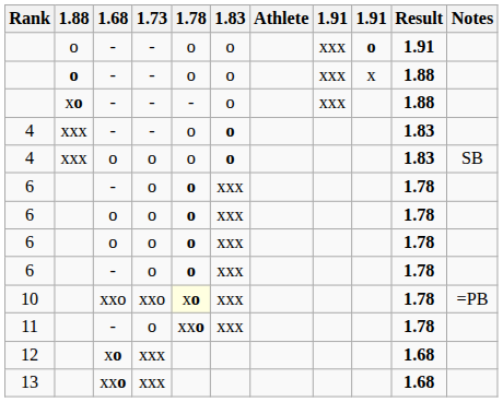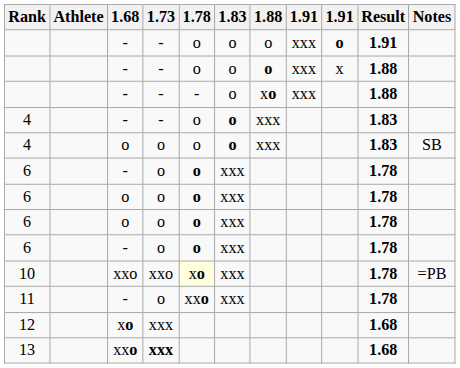 <table class="wikitable sortable" style="text-align:center">
 <tr>
 <th>Rank</th>
-<th>1.88</th>
+<th>Athlete</th>
 <th>1.68</th>
 <th>1.73</th>
 <th>1.78</th>
 <th>1.83</th>
-<th>Athlete</th>
+<th>1.88</th>
 <th>1.91</th>
 <th>1.91</th>
 <th>Result</th>
 <th>Notes</th>
 </tr>
 <tr>
 <td></td>
-<td>o</td>
+<td align="left"></td>
 <td>-</td>
 <td>-</td>
 <td>o</td>
 <td>o</td>
-<td align="left"></td>
+<td>o</td>
 <td>xxx</td>
 <td><strong>o</strong></td>
 <td><strong>1.91</strong></td>
 <td></td>
 </tr>
 <tr>
 <td></td>
-<td><strong>o</strong></td>
+<td align="left"></td>
 <td>-</td>
 <td>-</td>
 <td>o</td>
 <td>o</td>
-<td align="left"></td>
+<td><strong>o</strong></td>
 <td>xxx</td>
 <td>x</td>
 <td><strong>1.88</strong></td>
 <td></td>
 </tr>
 <tr>
 <td></td>
-<td>x<strong>o</strong></td>
+<td align="left"></td>
 <td>-</td>
 <td>-</td>
 <td>-</td>
 <td>o</td>
-<td align="left"></td>
+<td>x<strong>o</strong></td>
 <td>xxx</td>
 <td></td>
 <td><strong>1.88</strong></td>
 <td></td>
 </tr>
 <tr>
 <td>4</td>
-<td>xxx</td>
+<td align="left"></td>
 <td>-</td>
 <td>-</td>
 <td>o</td>
 <td><strong>o</strong></td>
-<td align="left"></td>
+<td>xxx</td>
 <td></td>
 <td></td>
 <td><strong>1.83</strong></td>
 <td></td>
 </tr>
 <tr>
 <td>4</td>
-<td>xxx</td>
+<td align="left"></td>
 <td>o</td>
 <td>o</td>
 <td>o</td>
 <td><strong>o</strong></td>
-<td align="left"></td>
+<td>xxx</td>
 <td></td>
 <td></td>
 <td><strong>1.83</strong></td>
 <td>SB</td>
 </tr>
 <tr>
 <td>6</td>
-<td></td>
+<td align="left"></td>
 <td>-</td>
 <td>o</td>
 <td><strong>o</strong></td>
 <td>xxx</td>
-<td align="left"></td>
+<td></td>
 <td></td>
 <td></td>
 <td><strong>1.78</strong></td>
 <td></td>
 </tr>
 <tr>
 <td>6</td>
-<td></td>
+<td align="left"></td>
 <td>o</td>
 <td>o</td>
 <td><strong>o</strong></td>
 <td>xxx</td>
-<td align="left"></td>
+<td></td>
 <td></td>
 <td></td>
 <td><strong>1.78</strong></td>
 <td></td>
 </tr>
 <tr>
 <td>6</td>
-<td></td>
+<td align="left"></td>
 <td>o</td>
 <td>o</td>
 <td><strong>o</strong></td>
 <td>xxx</td>
-<td align="left"></td>
+<td></td>
 <td></td>
 <td></td>
 <td><strong>1.78</strong></td>
 <td></td>
 </tr>
 <tr>
 <td>6</td>
-<td></td>
+<td align="left"></td>
 <td>-</td>
 <td>o</td>
 <td><strong>o</strong></td>
 <td>xxx</td>
-<td align="left"></td>
+<td></td>
 <td></td>
 <td></td>
 <td><strong>1.78</strong></td>
 <td></td>
 </tr>
 <tr>
 <td>10</td>
-<td></td>
+<td align="left"></td>
 <td>xxo</td>
 <td>xxo</td>
 <td style="background: lightyellow;">x<strong>o</strong></td>
 <td>xxx</td>
-<td align="left"></td>
+<td></td>
 <td></td>
 <td></td>
 <td><strong>1.78</strong></td>
 <td>=PB</td>
 </tr>
 <tr>
 <td>11</td>
-<td></td>
+<td align="left"></td>
 <td>-</td>
 <td>o</td>
 <td>xx<strong>o</strong></td>
 <td>xxx</td>
-<td align="left"></td>
+<td></td>
 <td></td>
 <td></td>
 <td><strong>1.78</strong></td>
 <td></td>
 </tr>
 <tr>
 <td>12</td>
-<td></td>
+<td align="left"></td>
 <td>x<strong>o</strong></td>
 <td>xxx</td>
 <td></td>
 <td></td>
-<td align="left"></td>
+<td></td>
 <td></td>
 <td></td>
 <td><strong>1.68</strong></td>
 <td></td>
 </tr>
 <tr>
 <td>13</td>
-<td></td>
+<td align="left"></td>
 <td>xx<strong>o</strong></td>
-<td>xxx</td>
+<td><strong>xxx</strong></td>
 <td></td>
 <td></td>
-<td align="left"></td>
+<td></td>
 <td></td>
 <td></td>
 <td><strong>1.68</strong></td>
 <td></td>
 </tr>
 </table>
